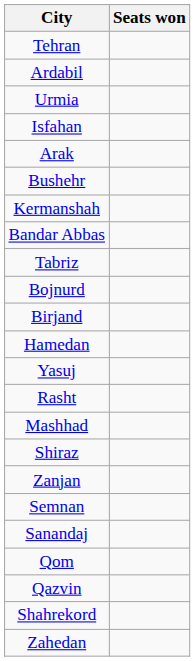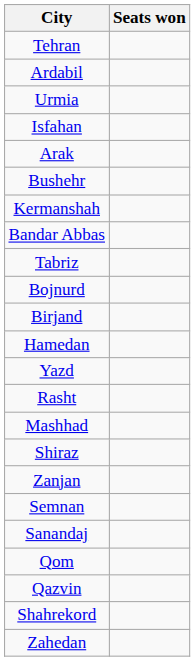 <table class="wikitable" style="text-align:center;">
 <tr>
 <th>City</th>
 <th>Seats won</th>
 </tr>
 <tr>
 <td><a href='#'>Tehran</a></td>
 <td></td>
 </tr>
 <tr>
 <td><a href='#'>Ardabil</a></td>
 <td></td>
 </tr>
 <tr>
 <td><a href='#'>Urmia</a></td>
 <td></td>
 </tr>
 <tr>
 <td><a href='#'>Isfahan</a></td>
 <td></td>
 </tr>
 <tr>
 <td><a href='#'>Arak</a></td>
 <td></td>
 </tr>
 <tr>
 <td><a href='#'>Bushehr</a></td>
 <td></td>
 </tr>
 <tr>
 <td><a href='#'>Kermanshah</a></td>
 <td></td>
 </tr>
 <tr>
 <td><a href='#'>Bandar Abbas</a></td>
 <td></td>
 </tr>
 <tr>
 <td><a href='#'>Tabriz</a></td>
 <td></td>
 </tr>
 <tr>
 <td><a href='#'>Bojnurd</a></td>
 <td></td>
 </tr>
 <tr>
 <td><a href='#'>Birjand</a></td>
 <td></td>
 </tr>
 <tr>
 <td><a href='#'>Hamedan</a></td>
 <td></td>
 </tr>
 <tr>
-<td><a href='#'>Yasuj</a></td>
+<td><a href='#'>Yazd</a></td>
 <td></td>
 </tr>
 <tr>
 <td><a href='#'>Rasht</a></td>
 <td></td>
 </tr>
 <tr>
 <td><a href='#'>Mashhad</a></td>
 <td></td>
 </tr>
 <tr>
 <td><a href='#'>Shiraz</a></td>
 <td></td>
 </tr>
 <tr>
 <td><a href='#'>Zanjan</a></td>
 <td></td>
 </tr>
 <tr>
 <td><a href='#'>Semnan</a></td>
 <td></td>
 </tr>
 <tr>
 <td><a href='#'>Sanandaj</a></td>
 <td></td>
 </tr>
 <tr>
 <td><a href='#'>Qom</a></td>
 <td></td>
 </tr>
 <tr>
 <td><a href='#'>Qazvin</a></td>
 <td></td>
 </tr>
 <tr>
 <td><a href='#'>Shahrekord</a></td>
 <td></td>
 </tr>
 <tr>
 <td><a href='#'>Zahedan</a></td>
 <td></td>
 </tr>
 </table>
